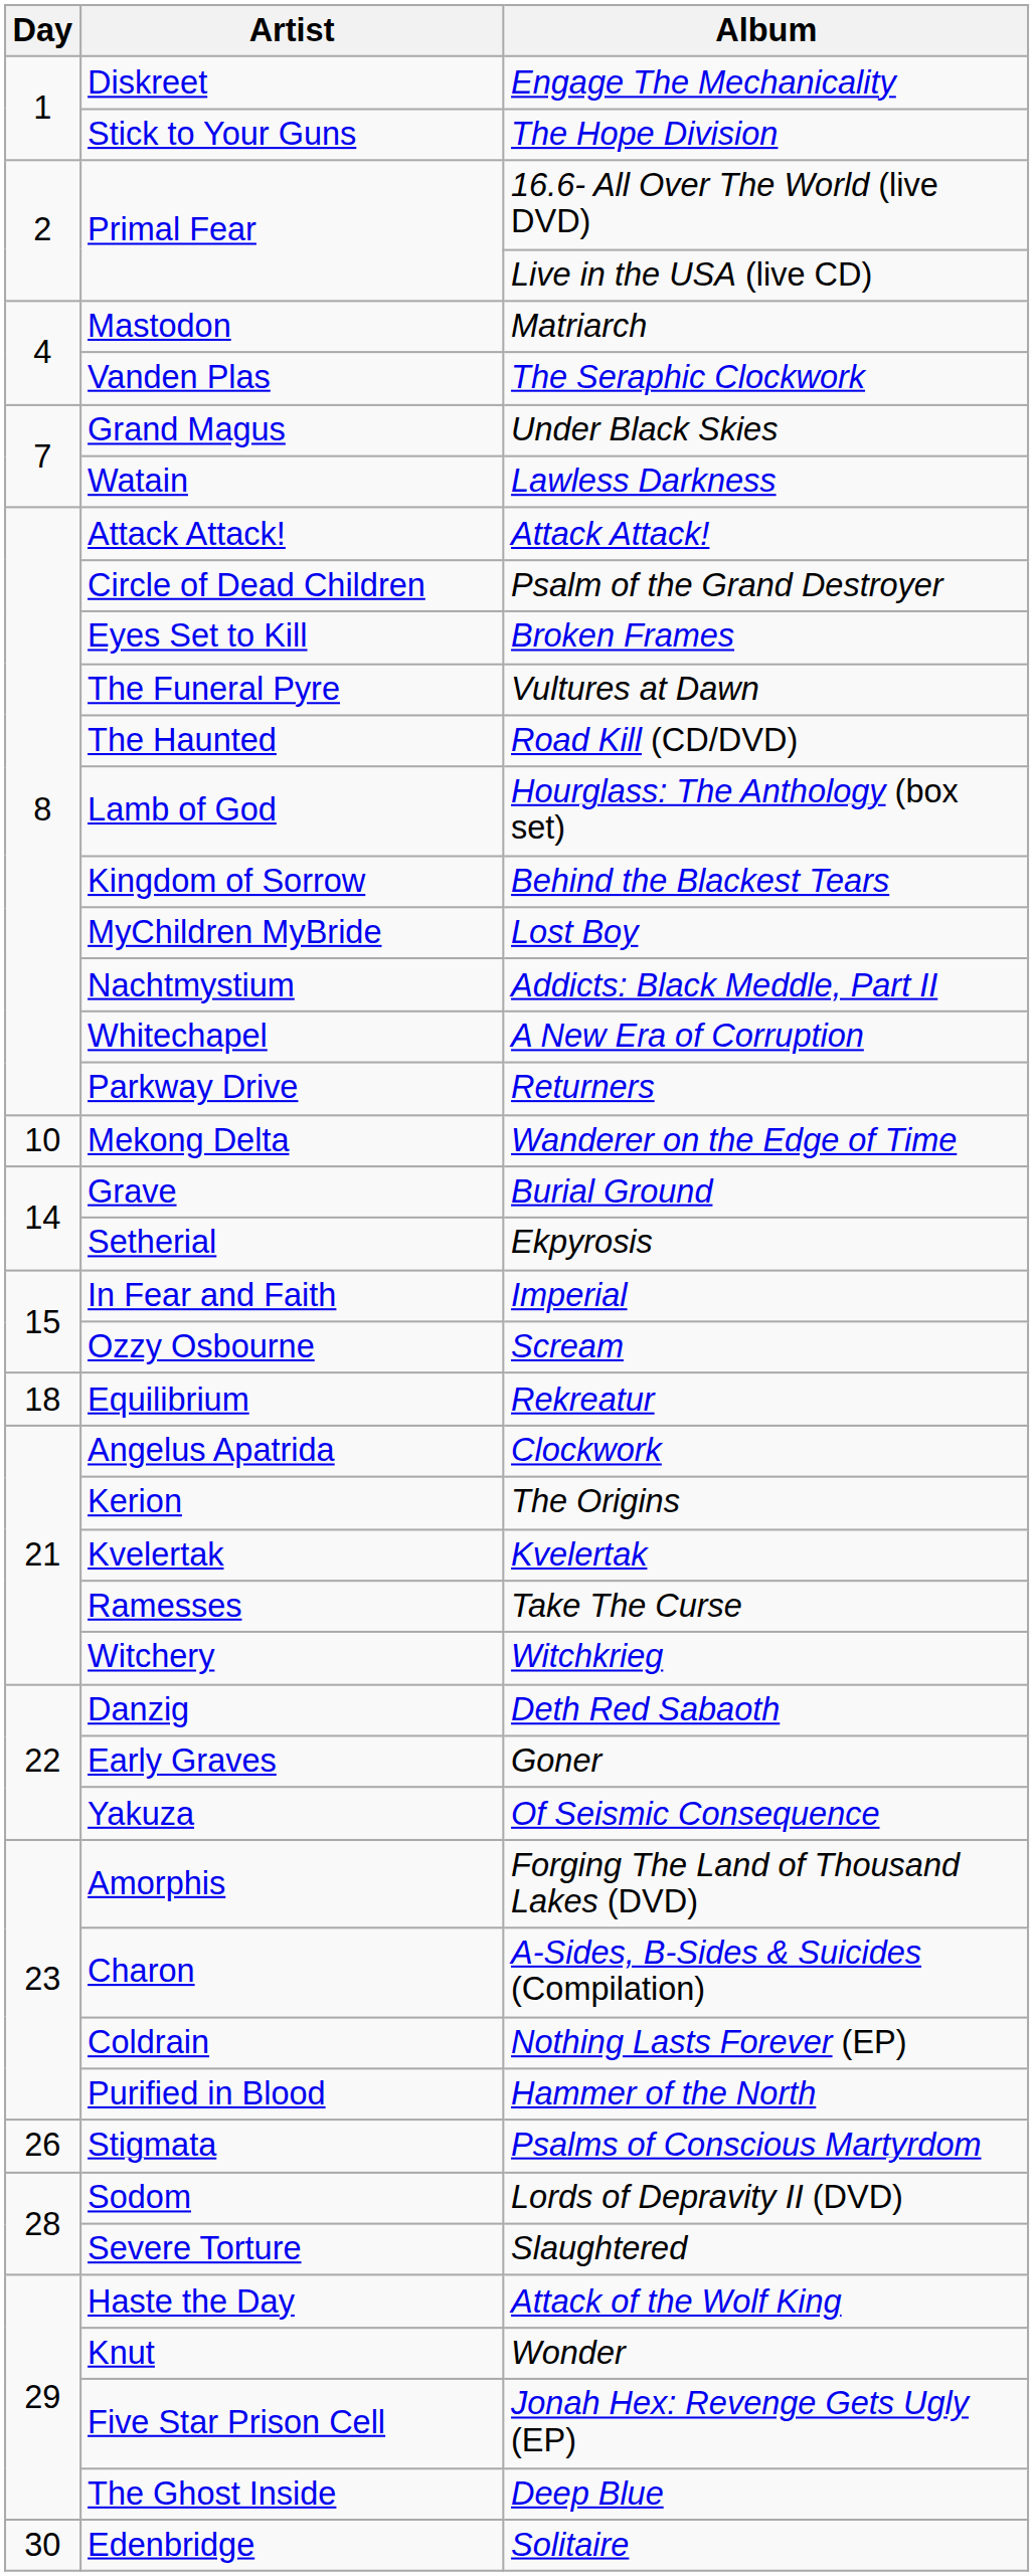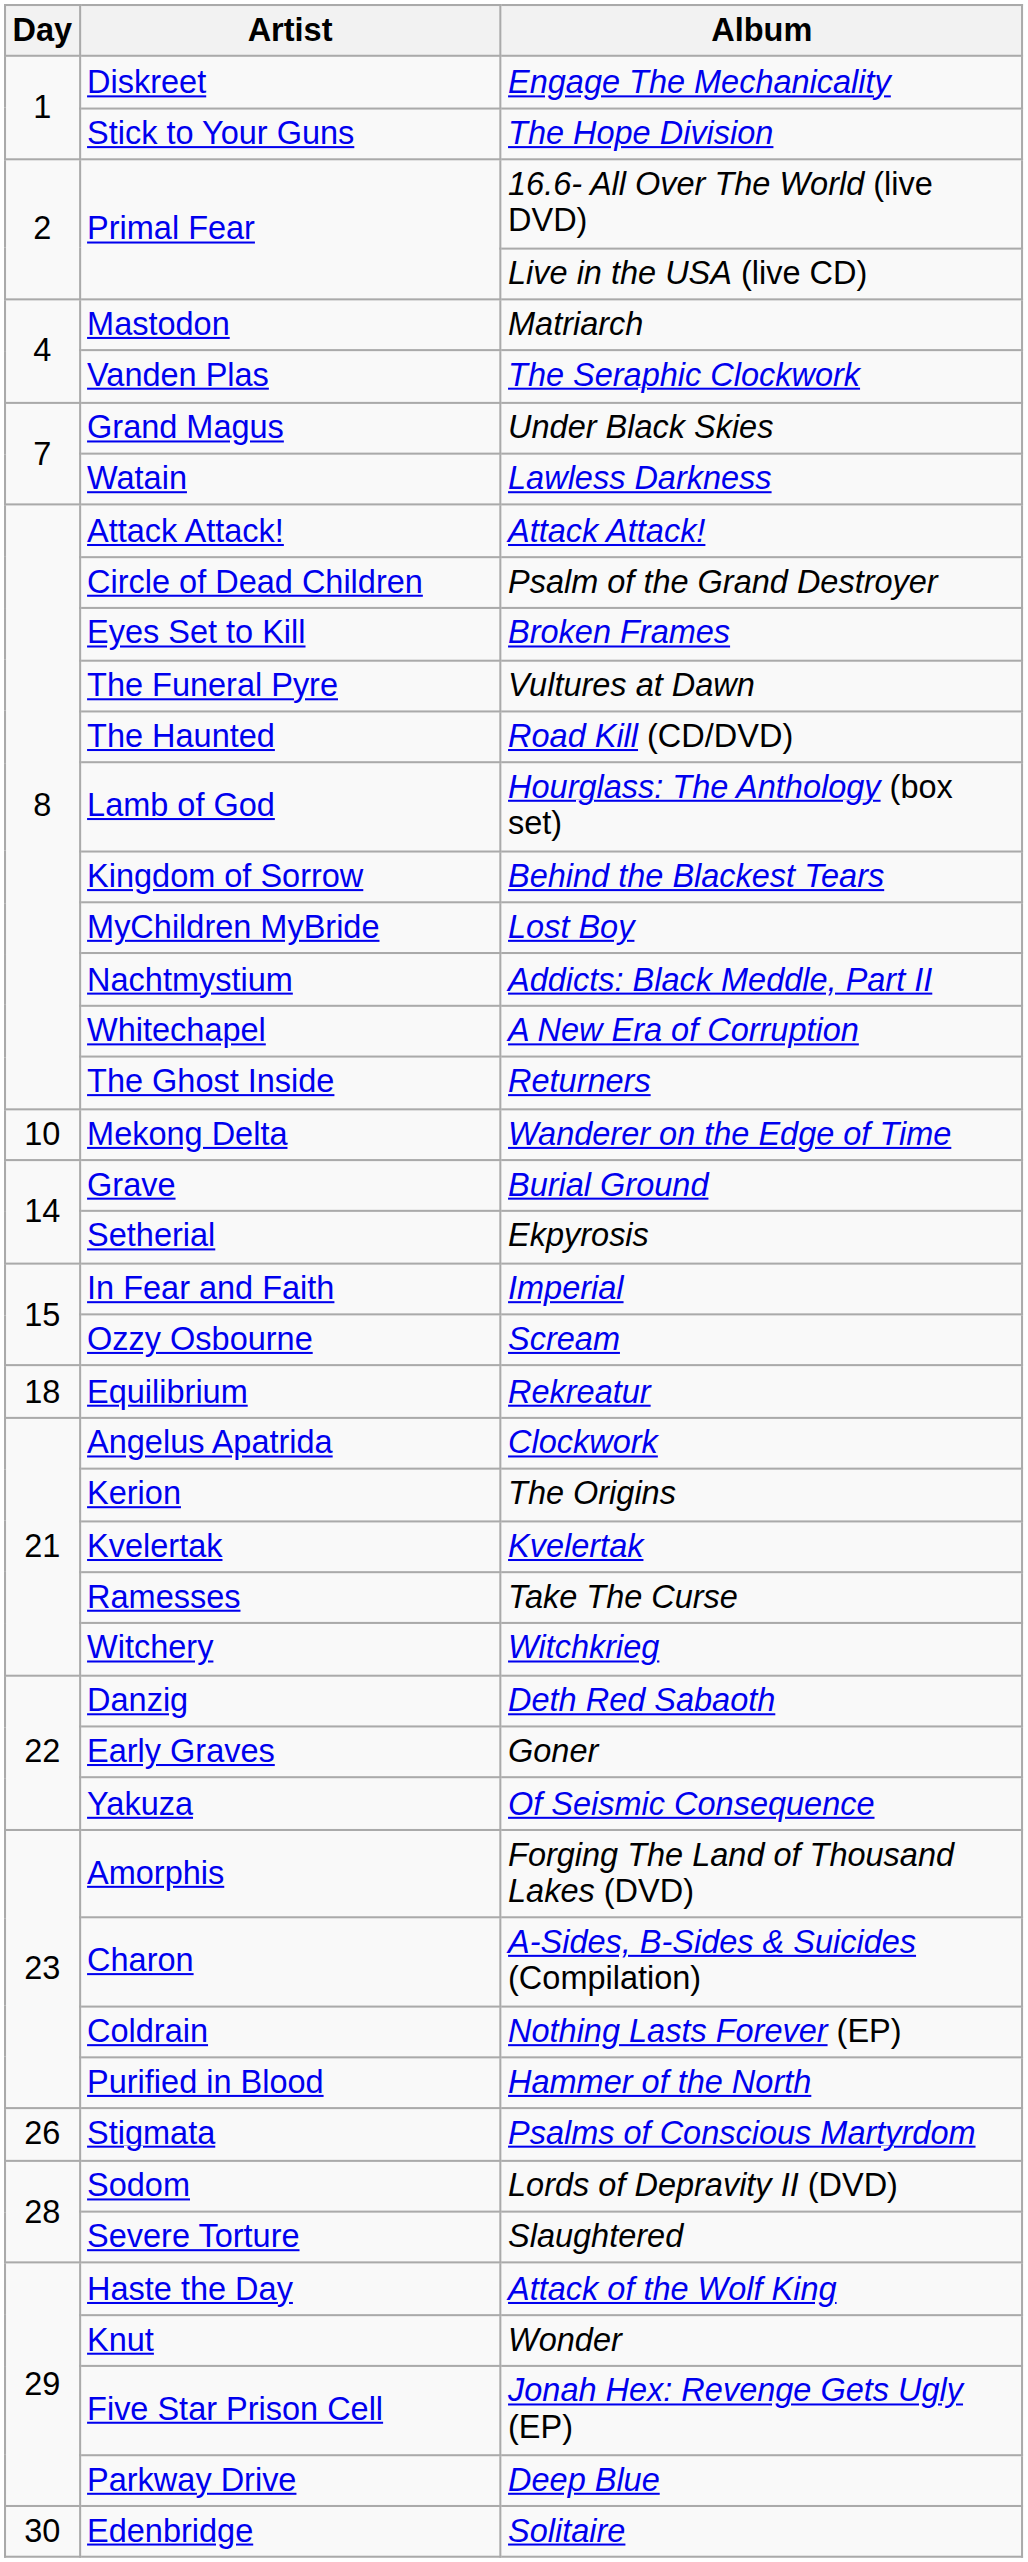 <table class="wikitable">
 <tr>
 <th style="width:20px;">Day</th>
 <th style="width:200px;">Artist</th>
 <th style="width:250px;">Album</th>
 </tr>
 <tr>
 <td style="text-align:center;" rowspan="2">1</td>
 <td><a href='#'>Diskreet</a></td>
 <td><em><a href='#'>Engage The Mechanicality</a></em></td>
 </tr>
 <tr>
 <td><a href='#'>Stick to Your Guns</a></td>
 <td><em><a href='#'>The Hope Division</a></em></td>
 </tr>
 <tr>
 <td style="text-align:center;" rowspan="2">2</td>
 <td rowspan="2"><a href='#'>Primal Fear</a></td>
 <td><em>16.6- All Over The World</em> (live DVD)</td>
 </tr>
 <tr>
 <td><em>Live in the USA</em> (live CD)</td>
 </tr>
 <tr>
 <td style="text-align:center;" rowspan="2">4</td>
 <td><a href='#'>Mastodon</a></td>
 <td><em>Matriarch</em></td>
 </tr>
 <tr>
 <td><a href='#'>Vanden Plas</a></td>
 <td><em><a href='#'>The Seraphic Clockwork</a></em></td>
 </tr>
 <tr>
 <td style="text-align:center;" rowspan="2">7</td>
 <td><a href='#'>Grand Magus</a></td>
 <td><em>Under Black Skies</em></td>
 </tr>
 <tr>
 <td><a href='#'>Watain</a></td>
 <td><em><a href='#'>Lawless Darkness</a></em></td>
 </tr>
 <tr>
 <td style="text-align:center;" rowspan="11">8</td>
 <td><a href='#'>Attack Attack!</a></td>
 <td><em><a href='#'>Attack Attack!</a></em></td>
 </tr>
 <tr>
 <td><a href='#'>Circle of Dead Children</a></td>
 <td><em>Psalm of the Grand Destroyer</em></td>
 </tr>
 <tr>
 <td><a href='#'>Eyes Set to Kill</a></td>
 <td><em><a href='#'>Broken Frames</a></em></td>
 </tr>
 <tr>
 <td><a href='#'>The Funeral Pyre</a></td>
 <td><em>Vultures at Dawn</em></td>
 </tr>
 <tr>
 <td><a href='#'>The Haunted</a></td>
 <td><em><a href='#'>Road Kill</a></em> (CD/DVD)</td>
 </tr>
 <tr>
 <td><a href='#'>Lamb of God</a></td>
 <td><em><a href='#'>Hourglass: The Anthology</a></em> (box set)</td>
 </tr>
 <tr>
 <td><a href='#'>Kingdom of Sorrow</a></td>
 <td><em><a href='#'>Behind the Blackest Tears</a></em></td>
 </tr>
 <tr>
 <td><a href='#'>MyChildren MyBride</a></td>
 <td><em><a href='#'>Lost Boy</a></em></td>
 </tr>
 <tr>
 <td><a href='#'>Nachtmystium</a></td>
 <td><em><a href='#'>Addicts: Black Meddle, Part II</a></em></td>
 </tr>
 <tr>
 <td><a href='#'>Whitechapel</a></td>
 <td><em><a href='#'>A New Era of Corruption</a></em></td>
 </tr>
 <tr>
-<td><a href='#'>Parkway Drive</a></td>
+<td><a href='#'>The Ghost Inside</a></td>
 <td><em><a href='#'>Returners</a></em></td>
 </tr>
 <tr>
 <td style="text-align:center;">10</td>
 <td><a href='#'>Mekong Delta</a></td>
 <td><em><a href='#'>Wanderer on the Edge of Time</a></em></td>
 </tr>
 <tr>
 <td style="text-align:center;" rowspan="2">14</td>
 <td><a href='#'>Grave</a></td>
 <td><em><a href='#'>Burial Ground</a></em></td>
 </tr>
 <tr>
 <td><a href='#'>Setherial</a></td>
 <td><em>Ekpyrosis</em></td>
 </tr>
 <tr>
 <td style="text-align:center;" rowspan="2">15</td>
 <td><a href='#'>In Fear and Faith</a></td>
 <td><em><a href='#'>Imperial</a></em> </td>
 </tr>
 <tr>
 <td><a href='#'>Ozzy Osbourne</a></td>
 <td><em><a href='#'>Scream</a></em></td>
 </tr>
 <tr>
 <td style="text-align:center;">18</td>
 <td><a href='#'>Equilibrium</a></td>
 <td><em><a href='#'>Rekreatur</a></em></td>
 </tr>
 <tr>
 <td style="text-align:center;" rowspan="5">21</td>
 <td><a href='#'>Angelus Apatrida</a></td>
 <td><em><a href='#'>Clockwork</a></em></td>
 </tr>
 <tr>
 <td><a href='#'>Kerion</a></td>
 <td><em>The Origins</em></td>
 </tr>
 <tr>
 <td><a href='#'>Kvelertak</a></td>
 <td><em><a href='#'>Kvelertak</a></em></td>
 </tr>
 <tr>
 <td><a href='#'>Ramesses</a></td>
 <td><em>Take The Curse</em></td>
 </tr>
 <tr>
 <td><a href='#'>Witchery</a></td>
 <td><em><a href='#'>Witchkrieg</a></em></td>
 </tr>
 <tr>
 <td style="text-align:center;" rowspan="3">22</td>
 <td><a href='#'>Danzig</a></td>
 <td><em><a href='#'>Deth Red Sabaoth</a></em></td>
 </tr>
 <tr>
 <td><a href='#'>Early Graves</a></td>
 <td><em>Goner</em></td>
 </tr>
 <tr>
 <td><a href='#'>Yakuza</a></td>
 <td><em><a href='#'>Of Seismic Consequence</a></em></td>
 </tr>
 <tr>
 <td style="text-align:center;" rowspan="4">23</td>
 <td><a href='#'>Amorphis</a></td>
 <td><em>Forging The Land of Thousand Lakes</em> (DVD)</td>
 </tr>
 <tr>
 <td><a href='#'>Charon</a></td>
 <td><em><a href='#'>A-Sides, B-Sides & Suicides</a></em> (Compilation)</td>
 </tr>
 <tr>
 <td><a href='#'>Coldrain</a></td>
 <td><em><a href='#'>Nothing Lasts Forever</a></em> (EP)</td>
 </tr>
 <tr>
 <td><a href='#'>Purified in Blood</a></td>
 <td><em><a href='#'>Hammer of the North</a></em></td>
 </tr>
 <tr>
 <td style="text-align:center;">26</td>
 <td><a href='#'>Stigmata</a></td>
 <td><em><a href='#'>Psalms of Conscious Martyrdom</a></em></td>
 </tr>
 <tr>
 <td style="text-align:center;" rowspan="2">28</td>
 <td><a href='#'>Sodom</a></td>
 <td><em>Lords of Depravity II</em> (DVD)</td>
 </tr>
 <tr>
 <td><a href='#'>Severe Torture</a></td>
 <td><em>Slaughtered</em></td>
 </tr>
 <tr>
 <td style="text-align:center;" rowspan="4">29</td>
 <td><a href='#'>Haste the Day</a></td>
 <td><em><a href='#'>Attack of the Wolf King</a></em></td>
 </tr>
 <tr>
 <td><a href='#'>Knut</a></td>
 <td><em>Wonder</em></td>
 </tr>
 <tr>
 <td><a href='#'>Five Star Prison Cell</a></td>
 <td><em><a href='#'>Jonah Hex: Revenge Gets Ugly</a></em> (EP)</td>
 </tr>
 <tr>
-<td><a href='#'>The Ghost Inside</a></td>
+<td><a href='#'>Parkway Drive</a></td>
 <td><em><a href='#'>Deep Blue</a></em></td>
 </tr>
 <tr>
 <td style="text-align:center;">30</td>
 <td><a href='#'>Edenbridge</a></td>
 <td><em><a href='#'>Solitaire</a></em></td>
 </tr>
 </table>
